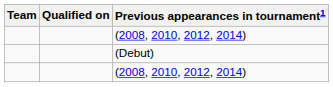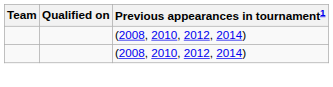 <table class="wikitable sortable" style="text-align: left;">
 <tr>
 <th>Team</th>
 <th>Qualified on</th>
 <th>Previous appearances in tournament<sup><strong><a href='#'>1</a></strong></sup></th>
 </tr>
 <tr>
 <td></td>
 <td></td>
 <td> (<a href='#'>2008</a>, <a href='#'>2010</a>, <a href='#'>2012</a>, <a href='#'>2014</a>)</td>
 </tr>
 <tr>
 <td></td>
 <td></td>
-<td> (Debut)</td>
-</tr>
-<tr>
-<td></td>
-<td></td>
 <td> (<a href='#'>2008</a>, <a href='#'>2010</a>, <a href='#'>2012</a>, <a href='#'>2014</a>)</td>
 </tr>
 </table>
